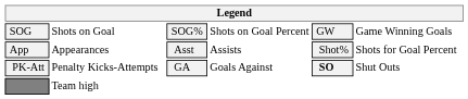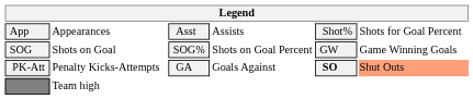 <table class="toccolours" style="font-size: 80%; white-space: nowrap;">
 <tr>
 <th colspan="6" style="background-color: #F2F2F2; border: 1px solid #808080;">Legend</th>
+</tr>
+<tr>
+<td style="background-color: #F2F2F2; border: 1px solid black"> App </td>
+<td>Appearances</td>
+<td style="background-color: #F2F2F2; border: 1px solid black">  Asst </td>
+<td style="padding-right: 8px">Assists</td>
+<td style="background-color: #F2F2F2; border: 1px solid black">  Shot% </td>
+<td style="padding-right: 8px">Shots for Goal Percent</td>
 </tr>
 <tr>
 <td style="background-color: #F2F2F2; border: 1px solid black"> SOG </td>
 <td style="padding-right: 8px">Shots on Goal</td>
 <td style="background-color: #F2F2F2; border: 1px solid black;"> SOG% </td>
 <td>Shots on Goal Percent</td>
 <td style="background-color: #F2F2F2; border: 1px solid black;"> GW </td>
 <td style="padding-right: 8px">Game Winning Goals</td>
 </tr>
 <tr>
-<td style="background-color: #F2F2F2; border: 1px solid black"> App </td>
-<td>Appearances</td>
-<td style="background-color: #F2F2F2; border: 1px solid black">  Asst </td>
-<td style="padding-right: 8px">Assists</td>
-<td style="background-color: #F2F2F2; border: 1px solid black">  Shot% </td>
-<td style="padding-right: 8px">Shots for Goal Percent</td>
-</tr>
-<tr>
 <td style="background-color: #F2F2F2; border: 1px solid black">  PK-Att </td>
 <td style="padding-right: 8px">Penalty Kicks-Attempts</td>
 <td style="background-color: #F2F2F2; border: 1px solid black">  GA </td>
 <td style="padding-right: 8px">Goals Against</td>
 <td style="background-color: #F2F2F2; border: 1px solid black"><strong>  SO </strong></td>
-<td style="padding-right: 8px">Shut Outs</td>
+<td style="background: lightsalmon; padding-right: 8px">Shut Outs</td>
 </tr>
 <tr>
 <td style="background:#808080; color:#ffffff; border: 1px solid black">   </td>
 <td>Team high</td>
 </tr>
 <tr>
 </tr>
 </table>
